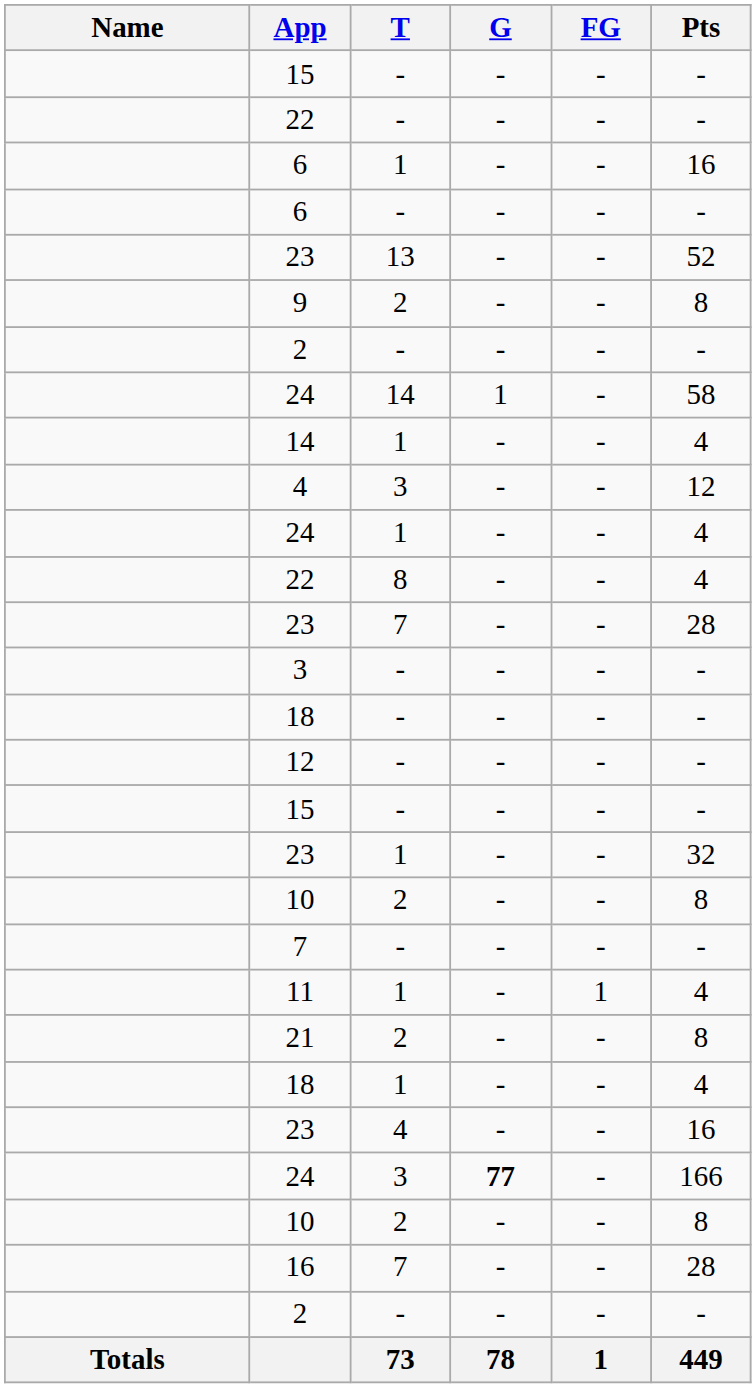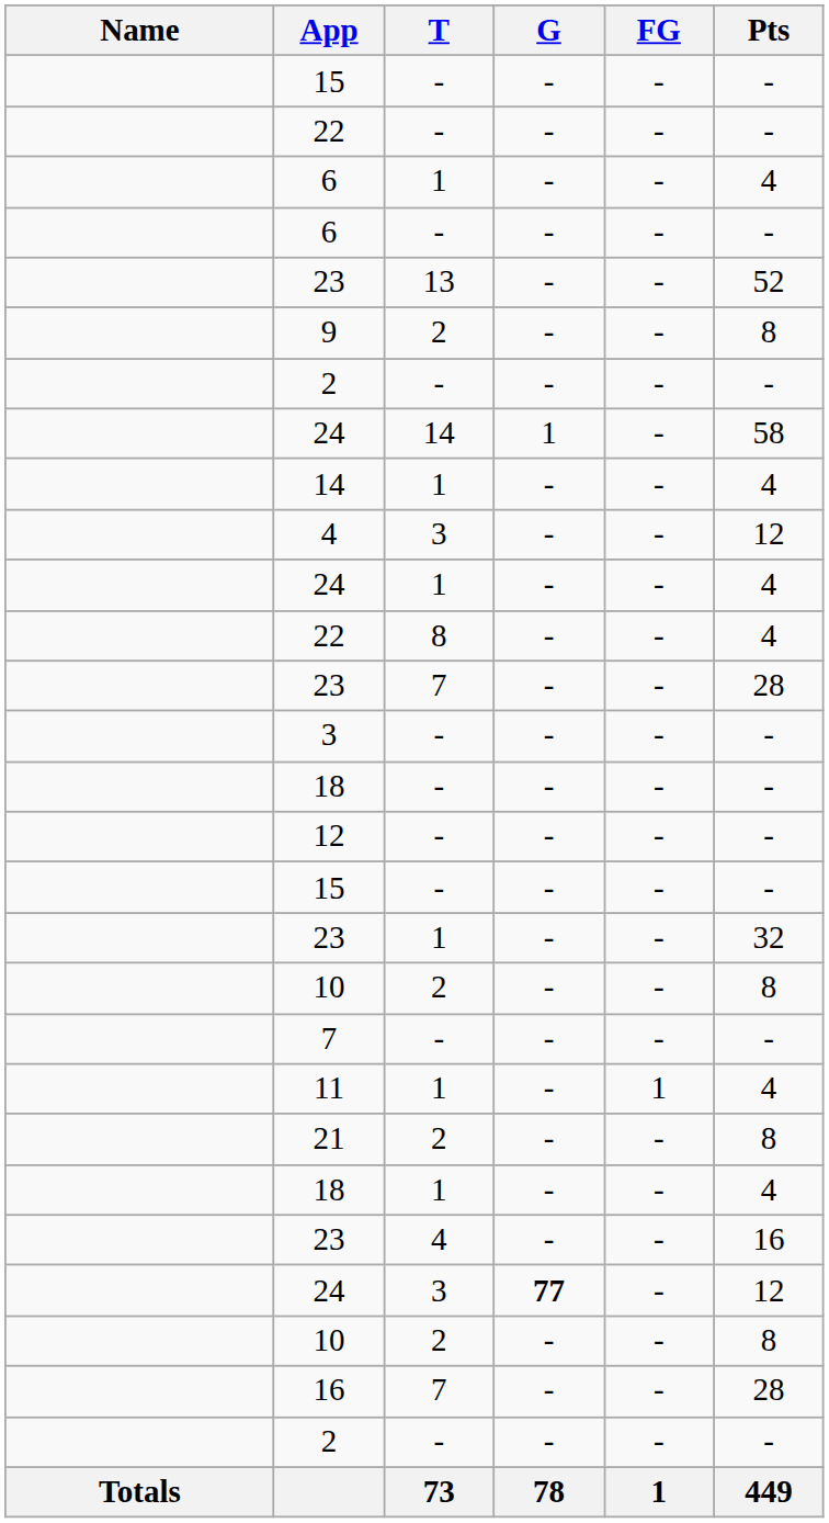 <table class="wikitable sortable" style="text-align: center;">
 <tr>
 <th style="width:8em">Name</th>
 <th style="width:3em"><a href='#'>App</a></th>
 <th style="width:3em"><a href='#'>T</a></th>
 <th style="width:3em"><a href='#'>G</a></th>
 <th style="width:3em"><a href='#'>FG</a></th>
 <th style="width:3em">Pts</th>
 </tr>
 <tr>
 <td style="text-align:left;"></td>
 <td>15</td>
 <td>-</td>
 <td>-</td>
 <td>-</td>
 <td>-</td>
 </tr>
 <tr>
 <td style="text-align:left;"></td>
 <td>22</td>
 <td>-</td>
 <td>-</td>
 <td>-</td>
 <td>-</td>
 </tr>
 <tr>
 <td style="text-align:left;"></td>
 <td>6</td>
 <td>1</td>
 <td>-</td>
 <td>-</td>
-<td>16</td>
+<td>4</td>
 </tr>
 <tr>
 <td style="text-align:left;"></td>
 <td>6</td>
 <td>-</td>
 <td>-</td>
 <td>-</td>
 <td>-</td>
 </tr>
 <tr>
 <td style="text-align:left;"></td>
 <td>23</td>
 <td>13</td>
 <td>-</td>
 <td>-</td>
 <td>52</td>
 </tr>
 <tr>
 <td style="text-align:left;"></td>
 <td>9</td>
 <td>2</td>
 <td>-</td>
 <td>-</td>
 <td>8</td>
 </tr>
 <tr>
 <td style="text-align:left;"></td>
 <td>2</td>
 <td>-</td>
 <td>-</td>
 <td>-</td>
 <td>-</td>
 </tr>
 <tr>
 <td style="text-align:left;"></td>
 <td>24</td>
 <td>14</td>
 <td>1</td>
 <td>-</td>
 <td>58</td>
 </tr>
 <tr>
 <td style="text-align:left;"></td>
 <td>14</td>
 <td>1</td>
 <td>-</td>
 <td>-</td>
 <td>4</td>
 </tr>
 <tr>
 <td style="text-align:left;"></td>
 <td>4</td>
 <td>3</td>
 <td>-</td>
 <td>-</td>
 <td>12</td>
 </tr>
 <tr>
 <td style="text-align:left;"></td>
 <td>24</td>
 <td>1</td>
 <td>-</td>
 <td>-</td>
 <td>4</td>
 </tr>
 <tr>
 <td style="text-align:left;"></td>
 <td>22</td>
 <td>8</td>
 <td>-</td>
 <td>-</td>
 <td>4</td>
 </tr>
 <tr>
 <td style="text-align:left;"></td>
 <td>23</td>
 <td>7</td>
 <td>-</td>
 <td>-</td>
 <td>28</td>
 </tr>
 <tr>
 <td style="text-align:left;"></td>
 <td>3</td>
 <td>-</td>
 <td>-</td>
 <td>-</td>
 <td>-</td>
 </tr>
 <tr>
 <td style="text-align:left;"></td>
 <td>18</td>
 <td>-</td>
 <td>-</td>
 <td>-</td>
 <td>-</td>
 </tr>
 <tr>
 <td style="text-align:left;"></td>
 <td>12</td>
 <td>-</td>
 <td>-</td>
 <td>-</td>
 <td>-</td>
 </tr>
 <tr>
 <td style="text-align:left;"></td>
 <td>15</td>
 <td>-</td>
 <td>-</td>
 <td>-</td>
 <td>-</td>
 </tr>
 <tr>
 <td style="text-align:left;"></td>
 <td>23</td>
 <td>1</td>
 <td>-</td>
 <td>-</td>
 <td>32</td>
 </tr>
 <tr>
 <td style="text-align:left;"></td>
 <td>10</td>
 <td>2</td>
 <td>-</td>
 <td>-</td>
 <td>8</td>
 </tr>
 <tr>
 <td style="text-align:left;"></td>
 <td>7</td>
 <td>-</td>
 <td>-</td>
 <td>-</td>
 <td>-</td>
 </tr>
 <tr>
 <td style="text-align:left;"></td>
 <td>11</td>
 <td>1</td>
 <td>-</td>
 <td>1</td>
 <td>4</td>
 </tr>
 <tr>
 <td style="text-align:left;"></td>
 <td>21</td>
 <td>2</td>
 <td>-</td>
 <td>-</td>
 <td>8</td>
 </tr>
 <tr>
 <td style="text-align:left;"></td>
 <td>18</td>
 <td>1</td>
 <td>-</td>
 <td>-</td>
 <td>4</td>
 </tr>
 <tr>
 <td style="text-align:left;"></td>
 <td>23</td>
 <td>4</td>
 <td>-</td>
 <td>-</td>
 <td>16</td>
 </tr>
 <tr>
 <td style="text-align:left;"></td>
 <td>24</td>
 <td>3</td>
 <td><strong>77</strong></td>
 <td>-</td>
-<td>166</td>
+<td>12</td>
 </tr>
 <tr>
 <td style="text-align:left;"></td>
 <td>10</td>
 <td>2</td>
 <td>-</td>
 <td>-</td>
 <td>8</td>
 </tr>
 <tr>
 <td style="text-align:left;"></td>
 <td>16</td>
 <td>7</td>
 <td>-</td>
 <td>-</td>
 <td>28</td>
 </tr>
 <tr>
 <td style="text-align:left;"></td>
 <td>2</td>
 <td>-</td>
 <td>-</td>
 <td>-</td>
 <td>-</td>
 </tr>
 <tr class="sortbottom">
 <th>Totals</th>
 <th></th>
 <th>73</th>
 <th>78</th>
 <th>1</th>
 <th>449</th>
 </tr>
 </table>
